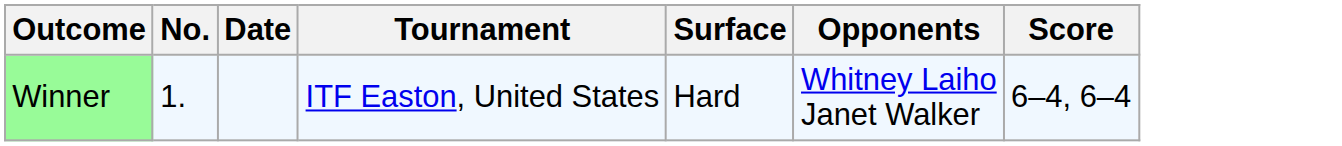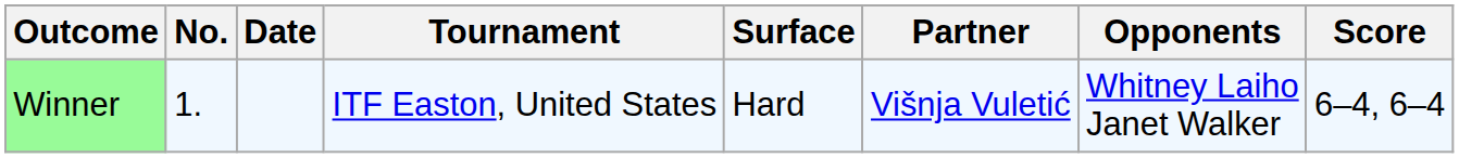 <table class="sortable wikitable" style=font-size:97%>
 <tr>
 <th>Outcome</th>
 <th>No.</th>
 <th>Date</th>
 <th>Tournament</th>
 <th>Surface</th>
+<th>Partner</th>
 <th>Opponents</th>
 <th>Score</th>
 </tr>
 <tr style="background:#f0f8ff;">
 <td bgcolor="98FB98">Winner</td>
 <td>1.</td>
 <td></td>
 <td><a href='#'>ITF Easton</a>, United States</td>
 <td>Hard</td>
+<td> <a href='#'>Višnja Vuletić</a></td>
 <td> <a href='#'>Whitney Laiho</a> <br>  Janet Walker</td>
 <td>6–4, 6–4</td>
 </tr>
 </table>
